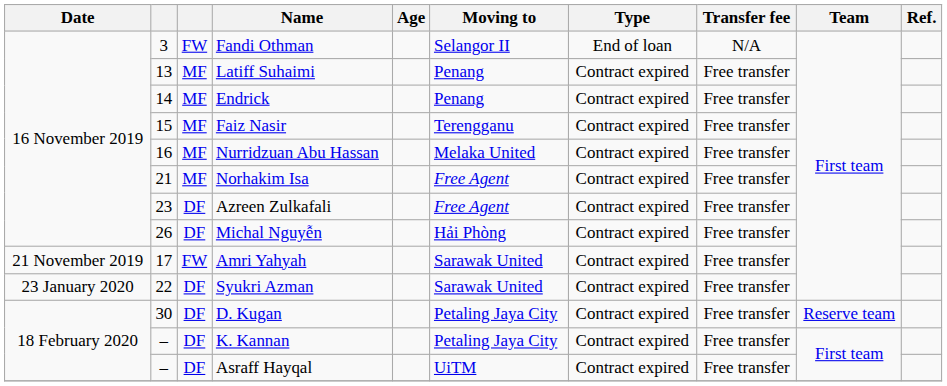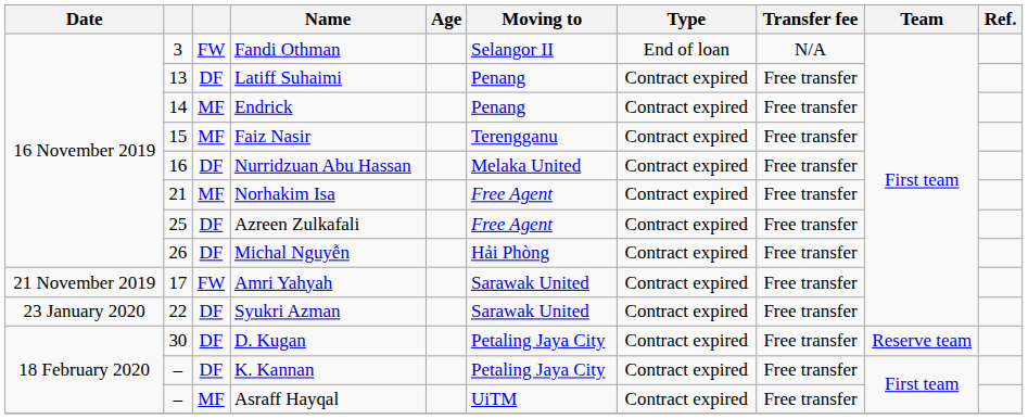 <table class="wikitable sortable" style="width:70%; text-align:center; font-size:100%; text-align:centre;">
 <tr>
 <th>Date</th>
 <th></th>
 <th></th>
 <th>Name</th>
 <th>Age</th>
 <th>Moving to</th>
 <th>Type</th>
 <th>Transfer fee</th>
 <th>Team</th>
 <th>Ref.</th>
 </tr>
 <tr>
 <td rowspan="8">16 November 2019</td>
 <td>3</td>
 <td><a href='#'>FW</a></td>
 <td style="text-align:left"> <a href='#'>Fandi Othman</a></td>
 <td></td>
 <td style="text-align:left"> <a href='#'>Selangor II</a></td>
 <td>End of loan</td>
 <td>N/A</td>
 <td rowspan="10"><a href='#'>First team</a></td>
 <td></td>
 </tr>
 <tr>
 <td>13</td>
-<td><a href='#'>MF</a></td>
+<td><a href='#'>DF</a></td>
 <td style="text-align:left"> <a href='#'>Latiff Suhaimi</a></td>
 <td></td>
 <td style="text-align:left"> <a href='#'>Penang</a></td>
 <td>Contract expired</td>
 <td>Free transfer</td>
 <td></td>
 </tr>
 <tr>
 <td>14</td>
 <td><a href='#'>MF</a></td>
 <td style="text-align:left"> <a href='#'>Endrick</a></td>
 <td></td>
 <td style="text-align:left"> <a href='#'>Penang</a></td>
 <td>Contract expired</td>
 <td>Free transfer</td>
 <td></td>
 </tr>
 <tr>
 <td>15</td>
 <td><a href='#'>MF</a></td>
 <td style="text-align:left"> <a href='#'>Faiz Nasir</a></td>
 <td></td>
 <td style="text-align:left"> <a href='#'>Terengganu</a></td>
 <td>Contract expired</td>
 <td>Free transfer</td>
 <td></td>
 </tr>
 <tr>
 <td>16</td>
-<td><a href='#'>MF</a></td>
+<td><a href='#'>DF</a></td>
 <td style="text-align:left"> <a href='#'>Nurridzuan Abu Hassan</a></td>
 <td></td>
 <td style="text-align:left"> <a href='#'>Melaka United</a></td>
 <td>Contract expired</td>
 <td>Free transfer</td>
 <td></td>
 </tr>
 <tr>
 <td>21</td>
 <td><a href='#'>MF</a></td>
 <td style="text-align:left"> <a href='#'>Norhakim Isa</a></td>
 <td></td>
 <td style="text-align:left"><em><a href='#'>Free Agent</a></em></td>
 <td>Contract expired</td>
 <td>Free transfer</td>
 <td></td>
 </tr>
 <tr>
-<td>23</td>
+<td>25</td>
 <td><a href='#'>DF</a></td>
 <td style="text-align:left"> Azreen Zulkafali</td>
 <td></td>
 <td style="text-align:left"><em><a href='#'>Free Agent</a></em></td>
 <td>Contract expired</td>
 <td>Free transfer</td>
 <td></td>
 </tr>
 <tr>
 <td>26</td>
 <td><a href='#'>DF</a></td>
 <td style="text-align:left"> <a href='#'>Michal Nguyễn</a></td>
 <td></td>
 <td style="text-align:left"> <a href='#'>Hải Phòng</a></td>
 <td>Contract expired</td>
 <td>Free transfer</td>
 <td></td>
 </tr>
 <tr>
 <td>21 November 2019</td>
 <td>17</td>
 <td><a href='#'>FW</a></td>
 <td style="text-align:left"> <a href='#'>Amri Yahyah</a></td>
 <td></td>
 <td style="text-align:left"> <a href='#'>Sarawak United</a></td>
 <td>Contract expired</td>
 <td>Free transfer</td>
 <td></td>
 </tr>
 <tr>
 <td>23 January 2020</td>
 <td>22</td>
 <td><a href='#'>DF</a></td>
 <td style="text-align:left"> <a href='#'>Syukri Azman</a></td>
 <td></td>
 <td style="text-align:left"> <a href='#'>Sarawak United</a></td>
 <td>Contract expired</td>
 <td>Free transfer</td>
 <td></td>
 </tr>
 <tr>
 <td rowspan="3">18 February 2020</td>
 <td>30</td>
 <td><a href='#'>DF</a></td>
 <td style="text-align:left"> <a href='#'>D. Kugan</a></td>
 <td></td>
 <td style="text-align:left"> <a href='#'>Petaling Jaya City</a></td>
 <td>Contract expired</td>
 <td>Free transfer</td>
 <td><a href='#'>Reserve team</a></td>
 <td></td>
 </tr>
 <tr>
 <td>–</td>
 <td><a href='#'>DF</a></td>
 <td style="text-align:left"> <a href='#'>K. Kannan</a></td>
 <td></td>
 <td style="text-align:left"> <a href='#'>Petaling Jaya City</a></td>
 <td>Contract expired</td>
 <td>Free transfer</td>
 <td rowspan="2"><a href='#'>First team</a></td>
 <td></td>
 </tr>
 <tr>
 <td>–</td>
-<td><a href='#'>DF</a></td>
+<td><a href='#'>MF</a></td>
 <td style="text-align:left"> Asraff Hayqal</td>
 <td></td>
 <td style="text-align:left"> <a href='#'>UiTM</a></td>
 <td>Contract expired</td>
 <td>Free transfer</td>
 <td></td>
 </tr>
 <tr>
 </tr>
 </table>
